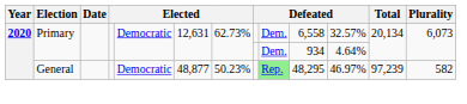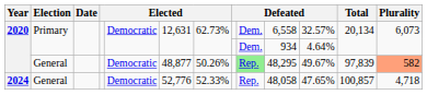 <table class="wikitable">
 <tr>
 <th>Year</th>
 <th>Election</th>
 <th>Date</th>
 <th colspan="4">Elected</th>
 <th colspan="4">Defeated</th>
 <th>Total</th>
 <th>Plurality</th>
 </tr>
 <tr>
 <th rowspan="3" valign="top"><a href='#'>2020</a></th>
 <td rowspan="2" valign="top">Primary</td>
 <td rowspan="2" valign="top"></td>
 <td rowspan="2" valign="top"></td>
 <td valign="top" rowspan="2" ><a href='#'>Democratic</a></td>
 <td rowspan="2" align="right" valign="top">12,631</td>
 <td rowspan="2" align="right" valign="top">62.73%</td>
 <td valign="top"></td>
 <td valign="top" ><a href='#'>Dem.</a></td>
 <td align="right" valign="top">6,558</td>
 <td align="right" valign="top">32.57%</td>
 <td rowspan="2" align="right" valign="top">20,134</td>
 <td rowspan="2" align="right" valign="top">6,073</td>
 </tr>
 <tr>
 <td valign="top"></td>
 <td valign="top" ><a href='#'>Dem.</a></td>
 <td align="right" valign="top">934</td>
 <td align="right" valign="top">4.64%</td>
 </tr>
 <tr>
 <td valign="top">General</td>
 <td valign="top"></td>
 <td valign="top"></td>
 <td valign="top" ><a href='#'>Democratic</a></td>
 <td align="right" valign="top">48,877</td>
-<td align="right" valign="top">50.23%</td>
+<td align="right" valign="top">50.26%</td>
 <td valign="top"></td>
 <td valign="top"  style="background: lightgreen;"><a href='#'>Rep.</a></td>
 <td align="right" valign="top">48,295</td>
-<td align="right" valign="top">46.97%</td>
-<td align="right" valign="top">97,239</td>
-<td align="right" valign="top">582</td>
+<td align="right" valign="top">49.67%</td>
+<td align="right" valign="top">97,839</td>
+<td align="right" valign="top" style="background: lightsalmon;">582</td>
+</tr>
+<tr>
+<th valign="top"><a href='#'>2024</a></th>
+<td valign="top">General</td>
+<td valign="top"></td>
+<td valign="top"></td>
+<td valign="top" ><a href='#'>Democratic</a></td>
+<td align="right" valign="top">52,776</td>
+<td align="right" valign="top">52.33%</td>
+<td valign="top"></td>
+<td valign="top" ><a href='#'>Rep.</a></td>
+<td align="right" valign="top">48,058</td>
+<td align="right" valign="top">47.65%</td>
+<td align="right" valign="top">100,857</td>
+<td align="right" valign="top">4,718</td>
 </tr>
 </table>
